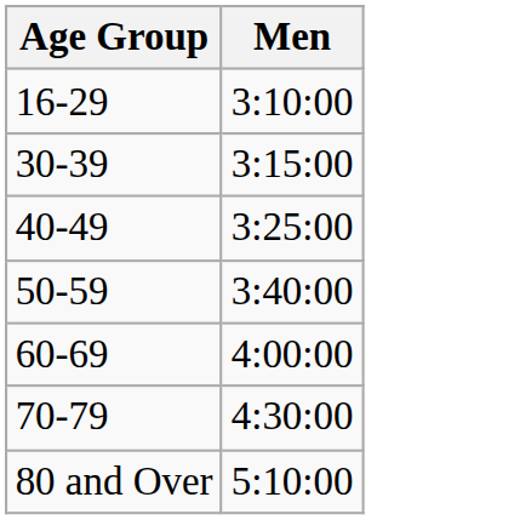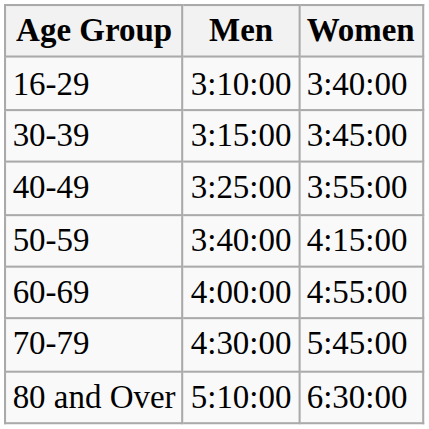 <table class="wikitable">
 <tr>
 <th>Age Group</th>
 <th>Men</th>
+<th>Women</th>
 </tr>
 <tr>
 <td>16-29</td>
 <td>3:10:00</td>
+<td>3:40:00</td>
 </tr>
 <tr>
 <td>30-39</td>
 <td>3:15:00</td>
+<td>3:45:00</td>
 </tr>
 <tr>
 <td>40-49</td>
 <td>3:25:00</td>
+<td>3:55:00</td>
 </tr>
 <tr>
 <td>50-59</td>
 <td>3:40:00</td>
+<td>4:15:00</td>
 </tr>
 <tr>
 <td>60-69</td>
 <td>4:00:00</td>
+<td>4:55:00</td>
 </tr>
 <tr>
 <td>70-79</td>
 <td>4:30:00</td>
+<td>5:45:00</td>
 </tr>
 <tr>
 <td>80 and Over</td>
 <td>5:10:00</td>
+<td>6:30:00</td>
 </tr>
 </table>
